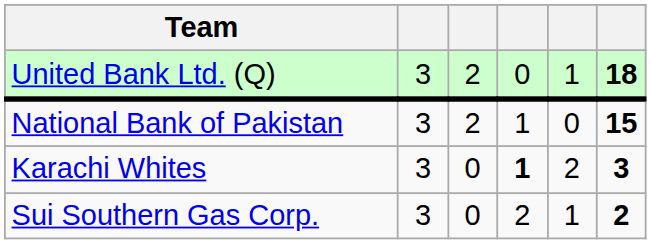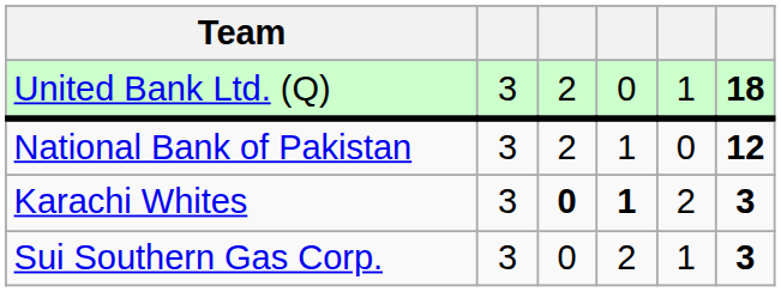 <table class="wikitable sortable" style="text-align: center">
 <tr>
 <th style="width:210px;">Team</th>
 <th style="width:20px;"></th>
 <th style="width:20px;"></th>
 <th style="width:20px;"></th>
 <th style="width:20px;"></th>
 <th style="width:20px;"></th>
 </tr>
 <tr bgcolor="#ccffcc">
 <td style="text-align:left"><a href='#'>United Bank Ltd.</a> (Q)</td>
 <td>3</td>
 <td>2</td>
 <td>0</td>
 <td>1</td>
 <td><strong>18</strong></td>
 </tr>
 <tr style="border-top:solid #000000">
 <td style="text-align:left"><a href='#'>National Bank of Pakistan</a></td>
 <td>3</td>
 <td>2</td>
 <td>1</td>
 <td>0</td>
-<td><strong>15</strong></td>
+<td><strong>12</strong></td>
 </tr>
 <tr>
 <td style="text-align:left"><a href='#'>Karachi Whites</a></td>
 <td>3</td>
-<td>0</td>
+<td><strong>0</strong></td>
 <td><strong>1</strong></td>
 <td>2</td>
 <td><strong>3</strong></td>
 </tr>
 <tr>
 <td style="text-align:left"><a href='#'>Sui Southern Gas Corp.</a></td>
 <td>3</td>
 <td>0</td>
 <td>2</td>
 <td>1</td>
-<td><strong>2</strong></td>
+<td><strong>3</strong></td>
 </tr>
 </table>
